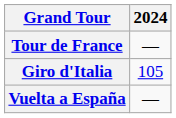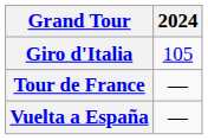 <table class="wikitable plainrowheaders">
 <tr>
 <th scope="col"><a href='#'>Grand Tour</a></th>
 <th scope="col">2024</th>
 </tr>
 <tr style="text-align:center;">
+<th scope="row"> <a href='#'>Giro d'Italia</a></th>
+<td><a href='#'>105</a></td>
+</tr>
+<tr style="text-align:center;">
 <th scope="row"> <a href='#'>Tour de France</a></th>
 <td>—</td>
-</tr>
-<tr style="text-align:center;">
-<th scope="row"> <a href='#'>Giro d'Italia</a></th>
-<td><a href='#'>105</a></td>
 </tr>
 <tr style="text-align:center;">
 <th scope="row"> <a href='#'>Vuelta a España</a></th>
 <td>—</td>
 </tr>
 </table>
